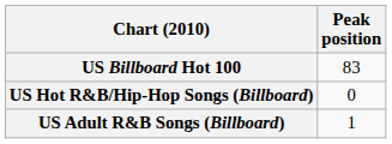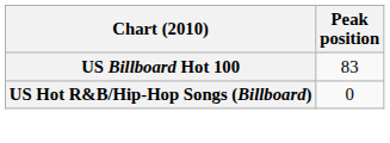 <table class="wikitable sortable plainrowheaders" style="text-align:center">
 <tr>
 <th scope="col">Chart (2010)</th>
 <th scope="col">Peak<br>position</th>
 </tr>
 <tr>
 <th scope="row">US <em>Billboard</em> Hot 100</th>
 <td style="text-align:center;">83</td>
 </tr>
 <tr>
 <th scope="row">US Hot R&B/Hip-Hop Songs (<em>Billboard</em>)</th>
 <td style="text-align:center;">0</td>
 </tr>
-<tr>
-<th scope="row">US Adult R&B Songs (<em>Billboard</em>)</th>
-<td style="text-align:center;">1</td>
-</tr>
 </table>
